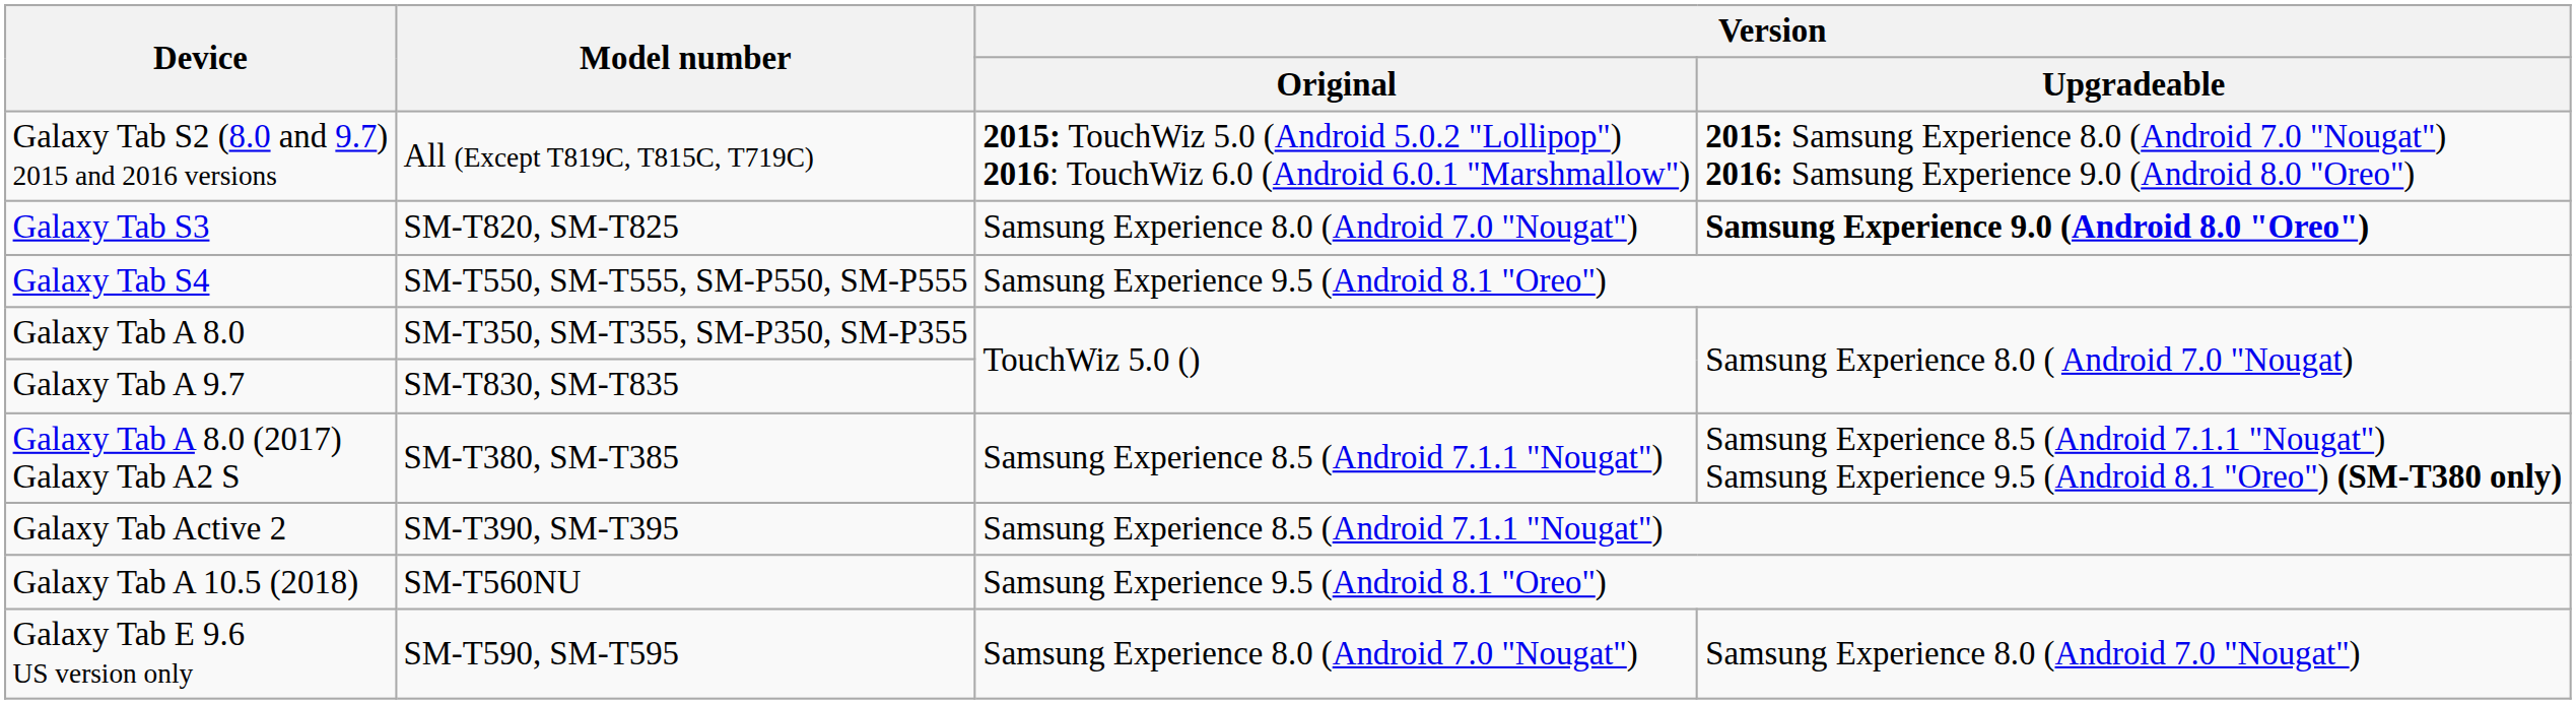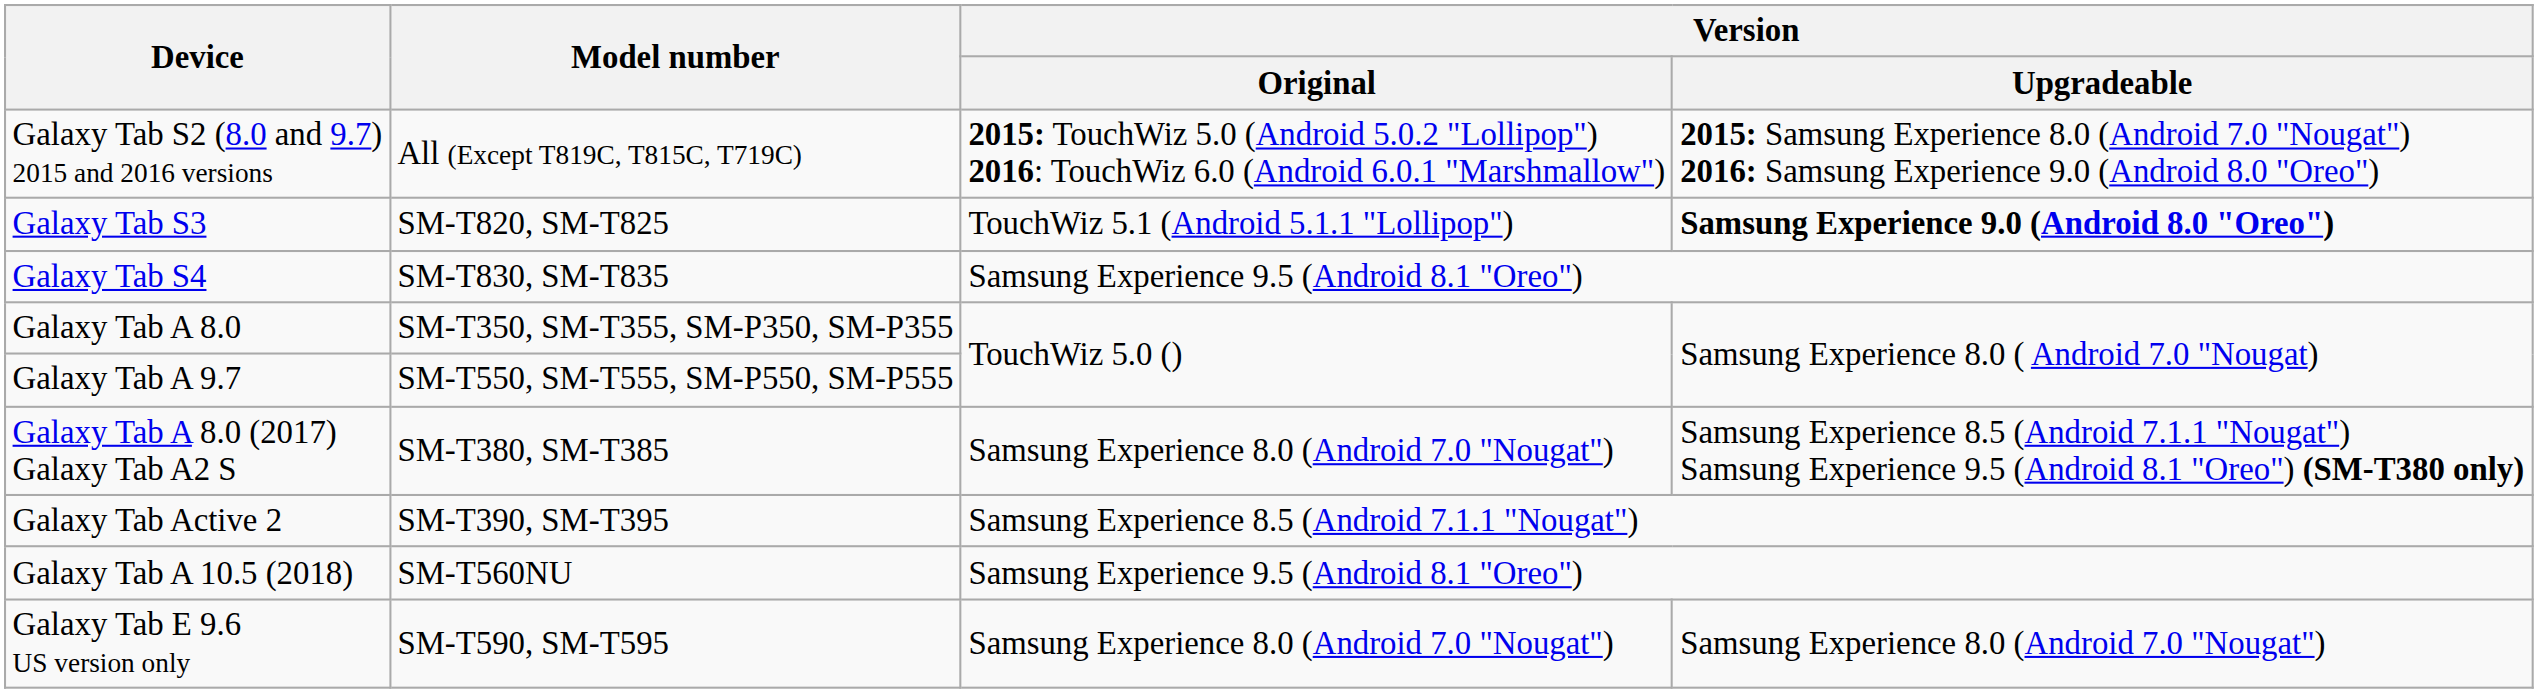 <table class="wikitable">
 <tr>
 <th rowspan="2">Device</th>
 <th rowspan="2">Model number</th>
 <th colspan="2">Version</th>
 </tr>
 <tr>
 <th>Original</th>
 <th>Upgradeable</th>
 </tr>
 <tr>
 <td>Galaxy Tab S2 (<a href='#'>8.0</a> and <a href='#'>9.7</a>)<br><small>2015 and 2016 versions</small></td>
 <td>All <small>(Except T819C, T815C, T719C)</small></td>
 <td><strong>2015:</strong> TouchWiz 5.0 (<a href='#'>Android 5.0.2 "Lollipop"</a>) <br><strong>2016</strong>: TouchWiz 6.0 (<a href='#'>Android 6.0.1 "Marshmallow"</a>)</td>
 <td><strong>2015:</strong> Samsung Experience 8.0 (<a href='#'>Android 7.0 "Nougat"</a>)<br><strong>2016:</strong> Samsung Experience 9.0 (<a href='#'>Android 8.0 "Oreo"</a>)</td>
 </tr>
 <tr>
 <td><a href='#'>Galaxy Tab S3</a></td>
 <td>SM-T820, SM-T825</td>
-<td>Samsung Experience 8.0 (<a href='#'>Android 7.0 "Nougat"</a>)</td>
+<td>TouchWiz 5.1 (<a href='#'>Android 5.1.1 "Lollipop"</a>)</td>
 <td><strong>Samsung Experience 9.0 (<a href='#'>Android 8.0 "Oreo"</a>)</strong></td>
 </tr>
 <tr>
 <td><a href='#'>Galaxy Tab S4</a></td>
-<td>SM-T550, SM-T555, SM-P550, SM-P555</td>
+<td>SM-T830, SM-T835</td>
 <td colspan="2">Samsung Experience 9.5 (<a href='#'>Android 8.1 "Oreo"</a>)</td>
 </tr>
 <tr>
 <td>Galaxy Tab A 8.0</td>
 <td>SM-T350, SM-T355, SM-P350, SM-P355</td>
 <td rowspan="2">TouchWiz 5.0 (<a href='#'></a>)</td>
 <td rowspan="2">Samsung Experience 8.0 ( <a href='#'>Android 7.0 "Nougat</a>)</td>
 </tr>
 <tr>
 <td>Galaxy Tab A 9.7</td>
-<td>SM-T830, SM-T835</td>
+<td>SM-T550, SM-T555, SM-P550, SM-P555</td>
 </tr>
 <tr>
 <td><a href='#'>Galaxy Tab A</a> 8.0 (2017)<br>Galaxy Tab A2 S</td>
 <td>SM-T380, SM-T385</td>
-<td>Samsung Experience 8.5 (<a href='#'>Android 7.1.1 "Nougat"</a>)</td>
+<td>Samsung Experience 8.0 (<a href='#'>Android 7.0 "Nougat"</a>)</td>
 <td>Samsung Experience 8.5 (<a href='#'>Android 7.1.1 "Nougat"</a>) <br>Samsung Experience 9.5 (<a href='#'>Android 8.1 "Oreo"</a>) <strong>(SM-T380 only)</strong></td>
 </tr>
 <tr>
 <td>Galaxy Tab Active 2</td>
 <td>SM-T390, SM-T395</td>
 <td colspan="2">Samsung Experience 8.5 (<a href='#'>Android 7.1.1 "Nougat"</a>)</td>
 </tr>
 <tr>
 <td>Galaxy Tab A 10.5 (2018)</td>
 <td>SM-T560NU</td>
 <td colspan="2">Samsung Experience 9.5 (<a href='#'>Android 8.1 "Oreo"</a>)</td>
 </tr>
 <tr>
 <td>Galaxy Tab E 9.6<br><small>US version only</small></td>
 <td>SM-T590, SM-T595</td>
 <td>Samsung Experience 8.0 (<a href='#'>Android 7.0 "Nougat"</a>)</td>
 <td>Samsung Experience 8.0 (<a href='#'>Android 7.0 "Nougat"</a>)</td>
 </tr>
 </table>
